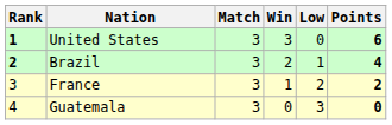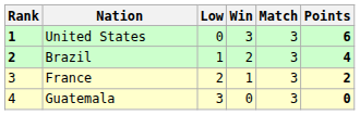 <table class="wikitable">
 <tr>
 <th width=20>Rank</th>
 <th width=150>Nation</th>
+<th width=20>Low</th>
+<th width=20>Win</th>
 <th width=20>Match</th>
-<th width=20>Win</th>
-<th width=20>Low</th>
 <th width=20>Points</th>
 </tr>
 <tr style="text-align:right; background:#cfc;">
 <td align="left"><strong>1</strong></td>
 <td style="text-align:left;"> United States</td>
+<td>0</td>
 <td>3</td>
 <td>3</td>
-<td>0</td>
 <td><strong>6</strong></td>
 </tr>
 <tr style="text-align:right; background:#cfc;">
 <td align="left"><strong>2</strong></td>
 <td style="text-align:left;"> Brazil</td>
+<td>1</td>
+<td>2</td>
 <td>3</td>
-<td>2</td>
-<td>1</td>
 <td><strong>4</strong></td>
 </tr>
 <tr style="text-align:right; background:#ffc;">
 <td align="left">3</td>
 <td style="text-align:left;"> France</td>
+<td>2</td>
+<td>1</td>
 <td>3</td>
-<td>1</td>
-<td>2</td>
 <td><strong>2</strong></td>
 </tr>
 <tr style="text-align:right; background:#ffc;">
 <td align="left">4</td>
 <td style="text-align:left;"> Guatemala</td>
 <td>3</td>
 <td>0</td>
 <td>3</td>
 <td><strong>0</strong></td>
 </tr>
 </table>
